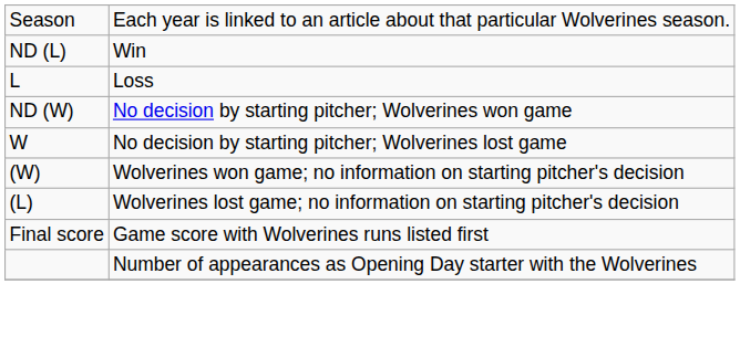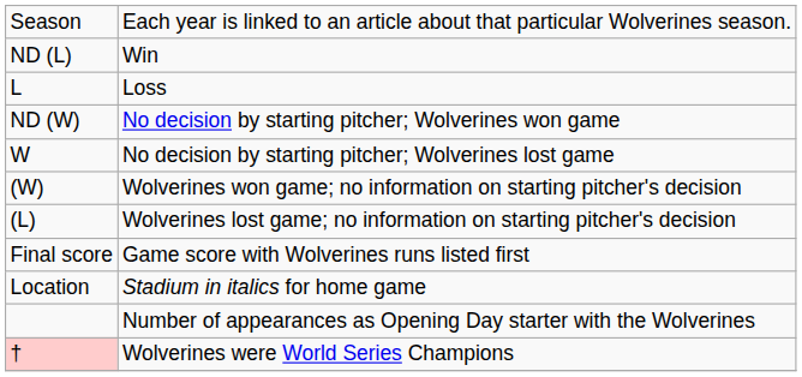 <table class="wikitable" style="font-size:100%;">
 <tr>
 <td>Season</td>
 <td>Each year is linked to an article about that particular Wolverines season.</td>
 </tr>
 <tr>
 <td>ND (L)</td>
 <td>Win</td>
 </tr>
 <tr>
 <td>L</td>
 <td>Loss</td>
 </tr>
 <tr>
 <td>ND (W)</td>
 <td><a href='#'>No decision</a> by starting pitcher; Wolverines won game</td>
 </tr>
 <tr>
 <td>W</td>
 <td>No decision by starting pitcher; Wolverines lost game</td>
 </tr>
 <tr>
 <td>(W)</td>
 <td>Wolverines won game; no information on starting pitcher's decision</td>
 </tr>
 <tr>
 <td>(L)</td>
 <td>Wolverines lost game; no information on starting pitcher's decision</td>
 </tr>
 <tr>
 <td>Final score</td>
 <td>Game score with Wolverines runs listed first</td>
 </tr>
 <tr>
+<td>Location</td>
+<td><em>Stadium in italics</em> for home game</td>
+</tr>
+<tr>
 <td></td>
 <td>Number of appearances as Opening Day starter with the Wolverines</td>
 </tr>
 <tr>
+<td style="background-color: #FFCCCC">†</td>
+<td>Wolverines were <a href='#'>World Series</a> Champions</td>
+</tr>
+<tr>
 </tr>
 </table>
